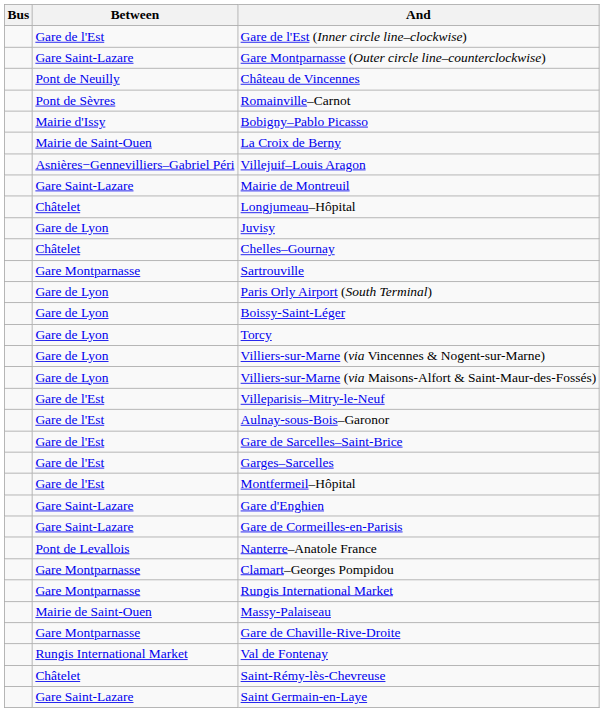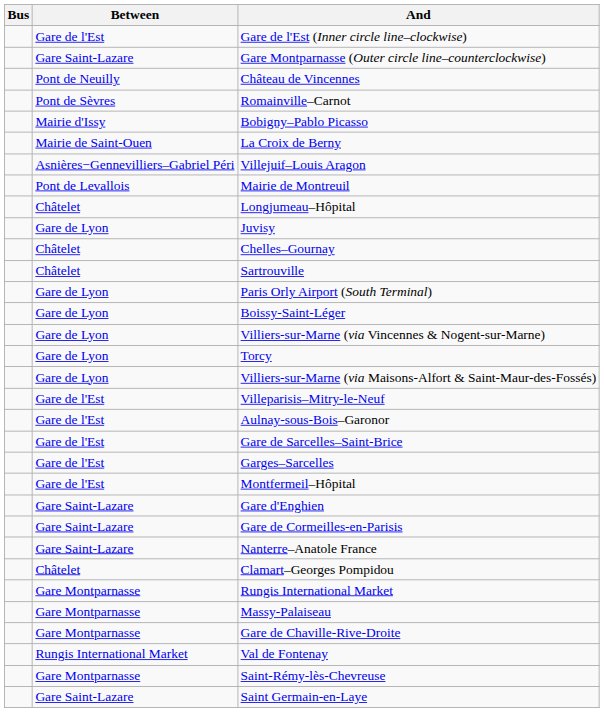 <table class="wikitable">
 <tr>
 <th>Bus</th>
 <th>Between</th>
 <th>And</th>
 </tr>
 <tr>
 <td></td>
 <td><a href='#'>Gare de l'Est</a>    </td>
 <td><a href='#'>Gare de l'Est</a>     (<em>Inner circle line–clockwise</em>)</td>
 </tr>
 <tr>
 <td></td>
 <td><a href='#'>Gare Saint-Lazare</a>   </td>
 <td><a href='#'>Gare Montparnasse</a>     (<em>Outer circle line–counterclockwise</em>)</td>
 </tr>
 <tr>
 <td></td>
 <td><a href='#'>Pont de Neuilly</a> </td>
 <td><a href='#'>Château de Vincennes</a> </td>
 </tr>
 <tr>
 <td></td>
 <td><a href='#'>Pont de Sèvres</a> </td>
 <td><a href='#'>Romainville</a>–Carnot</td>
 </tr>
 <tr>
 <td></td>
 <td><a href='#'>Mairie d'Issy</a> </td>
 <td><a href='#'>Bobigny–Pablo Picasso</a>  </td>
 </tr>
 <tr>
 <td></td>
 <td><a href='#'>Mairie de Saint-Ouen</a> </td>
 <td><a href='#'>La Croix de Berny</a> </td>
 </tr>
 <tr>
 <td></td>
 <td><a href='#'>Asnières−Gennevilliers–Gabriel Péri</a> </td>
 <td><a href='#'>Villejuif–Louis Aragon</a>  </td>
 </tr>
 <tr>
 <td></td>
-<td><a href='#'>Gare Saint-Lazare</a>   </td>
+<td><a href='#'>Pont de Levallois</a> </td>
 <td><a href='#'>Mairie de Montreuil</a> </td>
 </tr>
 <tr>
 <td></td>
 <td><a href='#'>Châtelet</a>  </td>
 <td><a href='#'>Longjumeau</a>–Hôpital</td>
 </tr>
 <tr>
 <td></td>
 <td><a href='#'>Gare de Lyon</a>     </td>
 <td><a href='#'>Juvisy</a> </td>
 </tr>
 <tr>
 <td></td>
 <td><a href='#'>Châtelet</a>  </td>
 <td><a href='#'>Chelles–Gournay</a>  </td>
 </tr>
 <tr>
 <td></td>
-<td><a href='#'>Gare Montparnasse</a>    </td>
+<td><a href='#'>Châtelet</a>  </td>
 <td><a href='#'>Sartrouville</a>  </td>
 </tr>
 <tr>
 <td></td>
 <td><a href='#'>Gare de Lyon</a>     </td>
 <td><a href='#'>Paris Orly Airport</a>  (<em>South Terminal</em>)</td>
 </tr>
 <tr>
 <td></td>
 <td><a href='#'>Gare de Lyon</a>     </td>
 <td><a href='#'>Boissy-Saint-Léger</a> </td>
 </tr>
 <tr>
 <td></td>
 <td><a href='#'>Gare de Lyon</a>     </td>
-<td><a href='#'>Torcy</a> </td>
+<td><a href='#'>Villiers-sur-Marne</a>  (<em>via</em> Vincennes & Nogent-sur-Marne)</td>
 </tr>
 <tr>
 <td></td>
 <td><a href='#'>Gare de Lyon</a>     </td>
-<td><a href='#'>Villiers-sur-Marne</a>  (<em>via</em> Vincennes & Nogent-sur-Marne)</td>
+<td><a href='#'>Torcy</a> </td>
 </tr>
 <tr>
 <td></td>
 <td><a href='#'>Gare de Lyon</a>     </td>
 <td><a href='#'>Villiers-sur-Marne</a>  (<em>via</em> Maisons-Alfort & Saint-Maur-des-Fossés)</td>
 </tr>
 <tr>
 <td></td>
 <td><a href='#'>Gare de l'Est</a>    </td>
 <td><a href='#'>Villeparisis–Mitry-le-Neuf</a> </td>
 </tr>
 <tr>
 <td></td>
 <td><a href='#'>Gare de l'Est</a>    </td>
 <td><a href='#'>Aulnay-sous-Bois</a>–Garonor</td>
 </tr>
 <tr>
 <td></td>
 <td><a href='#'>Gare de l'Est</a>    </td>
 <td><a href='#'>Gare de Sarcelles–Saint-Brice</a> </td>
 </tr>
 <tr>
 <td></td>
 <td><a href='#'>Gare de l'Est</a>    </td>
 <td><a href='#'>Garges–Sarcelles</a>  </td>
 </tr>
 <tr>
 <td></td>
 <td><a href='#'>Gare de l'Est</a>    </td>
 <td><a href='#'>Montfermeil</a>–Hôpital</td>
 </tr>
 <tr>
 <td></td>
 <td><a href='#'>Gare Saint-Lazare</a>   </td>
 <td><a href='#'>Gare d'Enghien</a> </td>
 </tr>
 <tr>
 <td></td>
 <td><a href='#'>Gare Saint-Lazare</a>   </td>
 <td><a href='#'>Gare de Cormeilles-en-Parisis</a> </td>
 </tr>
 <tr>
 <td></td>
-<td><a href='#'>Pont de Levallois</a> </td>
+<td><a href='#'>Gare Saint-Lazare</a>   </td>
 <td><a href='#'>Nanterre</a>–Anatole France</td>
 </tr>
 <tr>
 <td></td>
-<td><a href='#'>Gare Montparnasse</a>    </td>
+<td><a href='#'>Châtelet</a>  </td>
 <td><a href='#'>Clamart</a>–Georges Pompidou </td>
 </tr>
 <tr>
 <td></td>
 <td><a href='#'>Gare Montparnasse</a>    </td>
 <td><a href='#'>Rungis International Market</a></td>
 </tr>
 <tr>
 <td></td>
-<td><a href='#'>Mairie de Saint-Ouen</a> </td>
+<td><a href='#'>Gare Montparnasse</a>    </td>
 <td><a href='#'>Massy-Palaiseau</a>  </td>
 </tr>
 <tr>
 <td></td>
 <td><a href='#'>Gare Montparnasse</a>    </td>
 <td><a href='#'>Gare de Chaville-Rive-Droite</a> </td>
 </tr>
 <tr>
 <td></td>
 <td><a href='#'>Rungis International Market</a></td>
 <td><a href='#'>Val de Fontenay</a> </td>
 </tr>
 <tr>
 <td></td>
-<td><a href='#'>Châtelet</a>  </td>
+<td><a href='#'>Gare Montparnasse</a>    </td>
 <td><a href='#'>Saint-Rémy-lès-Chevreuse</a> </td>
 </tr>
 <tr>
 <td></td>
 <td><a href='#'>Gare Saint-Lazare</a>   </td>
 <td><a href='#'>Saint Germain-en-Laye</a> </td>
 </tr>
 </table>
